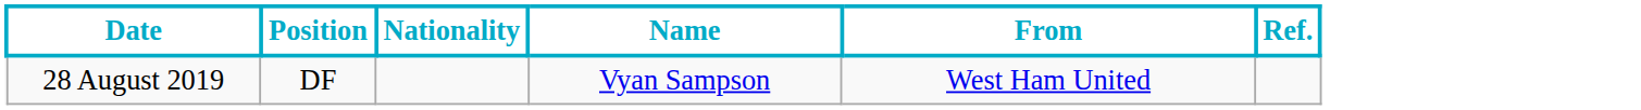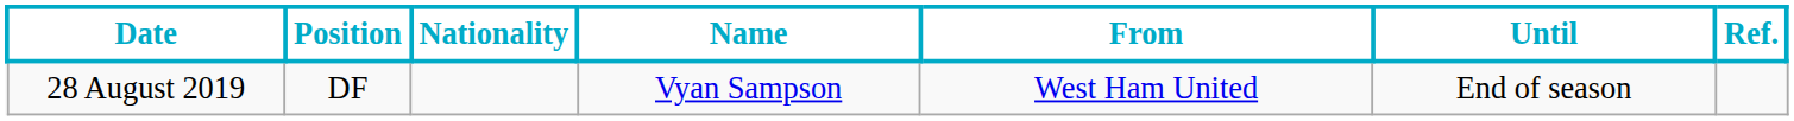 <table class="wikitable" style="text-align:center; font-size:90%; ">
 <tr>
 <th style="background:#FFFFFF; color:#00abc7;border:2px solid #00abc7; width:120px;">Date</th>
 <th style="background:#FFFFFF; color:#00abc7;border:2px solid #00abc7; width:50px;">Position</th>
 <th style="background:#FFFFFF; color:#00abc7;border:2px solid #00abc7; width:50px;">Nationality</th>
 <th style="background:#FFFFFF; color:#00abc7;border:2px solid #00abc7; width:150px;">Name</th>
 <th style="background:#FFFFFF; color:#00abc7;border:2px solid #00abc7; width:200px;">From</th>
+<th style="background:#FFFFFF; color:#00abc7;border:2px solid #00abc7; width:150px;">Until</th>
 <th style="background:#FFFFFF; color:#00abc7;border:2px solid #00abc7; width:25px;">Ref.</th>
 </tr>
 <tr>
 <td>28 August 2019</td>
 <td>DF</td>
 <td></td>
 <td><a href='#'>Vyan Sampson</a></td>
 <td> <a href='#'>West Ham United</a></td>
+<td>End of season</td>
 <td></td>
 </tr>
 </table>
